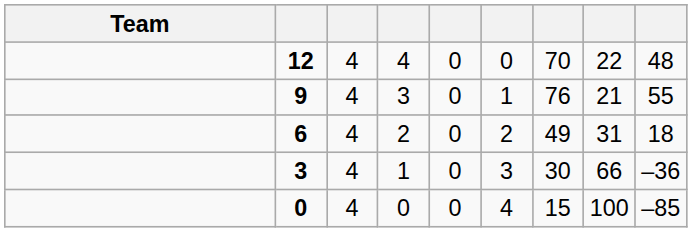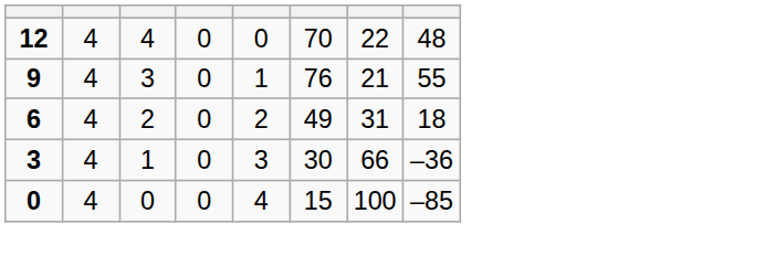 <table class="wikitable" style="text-align: center; font-size:90% ">
 <tr>
-<th width="160">Team</th>
 <th width="25"></th>
 <th width="25"></th>
 <th width="25"></th>
 <th width="25"></th>
 <th width="25"></th>
 <th width="25"></th>
 <th width="25"></th>
 <th width="25"></th>
 </tr>
 <tr>
-<td align="left"></td>
 <td><strong>12</strong></td>
 <td>4</td>
 <td>4</td>
 <td>0</td>
 <td>0</td>
 <td>70</td>
 <td>22</td>
 <td>48</td>
 </tr>
 <tr>
-<td align="left"></td>
 <td><strong>9</strong></td>
 <td>4</td>
 <td>3</td>
 <td>0</td>
 <td>1</td>
 <td>76</td>
 <td>21</td>
 <td>55</td>
 </tr>
 <tr>
-<td align="left"></td>
 <td><strong>6</strong></td>
 <td>4</td>
 <td>2</td>
 <td>0</td>
 <td>2</td>
 <td>49</td>
 <td>31</td>
 <td>18</td>
 </tr>
 <tr>
-<td align="left"></td>
 <td><strong>3</strong></td>
 <td>4</td>
 <td>1</td>
 <td>0</td>
 <td>3</td>
 <td>30</td>
 <td>66</td>
 <td>–36</td>
 </tr>
 <tr>
-<td align="left"></td>
 <td><strong>0</strong></td>
 <td>4</td>
 <td>0</td>
 <td>0</td>
 <td>4</td>
 <td>15</td>
 <td>100</td>
 <td>–85</td>
 </tr>
 </table>
